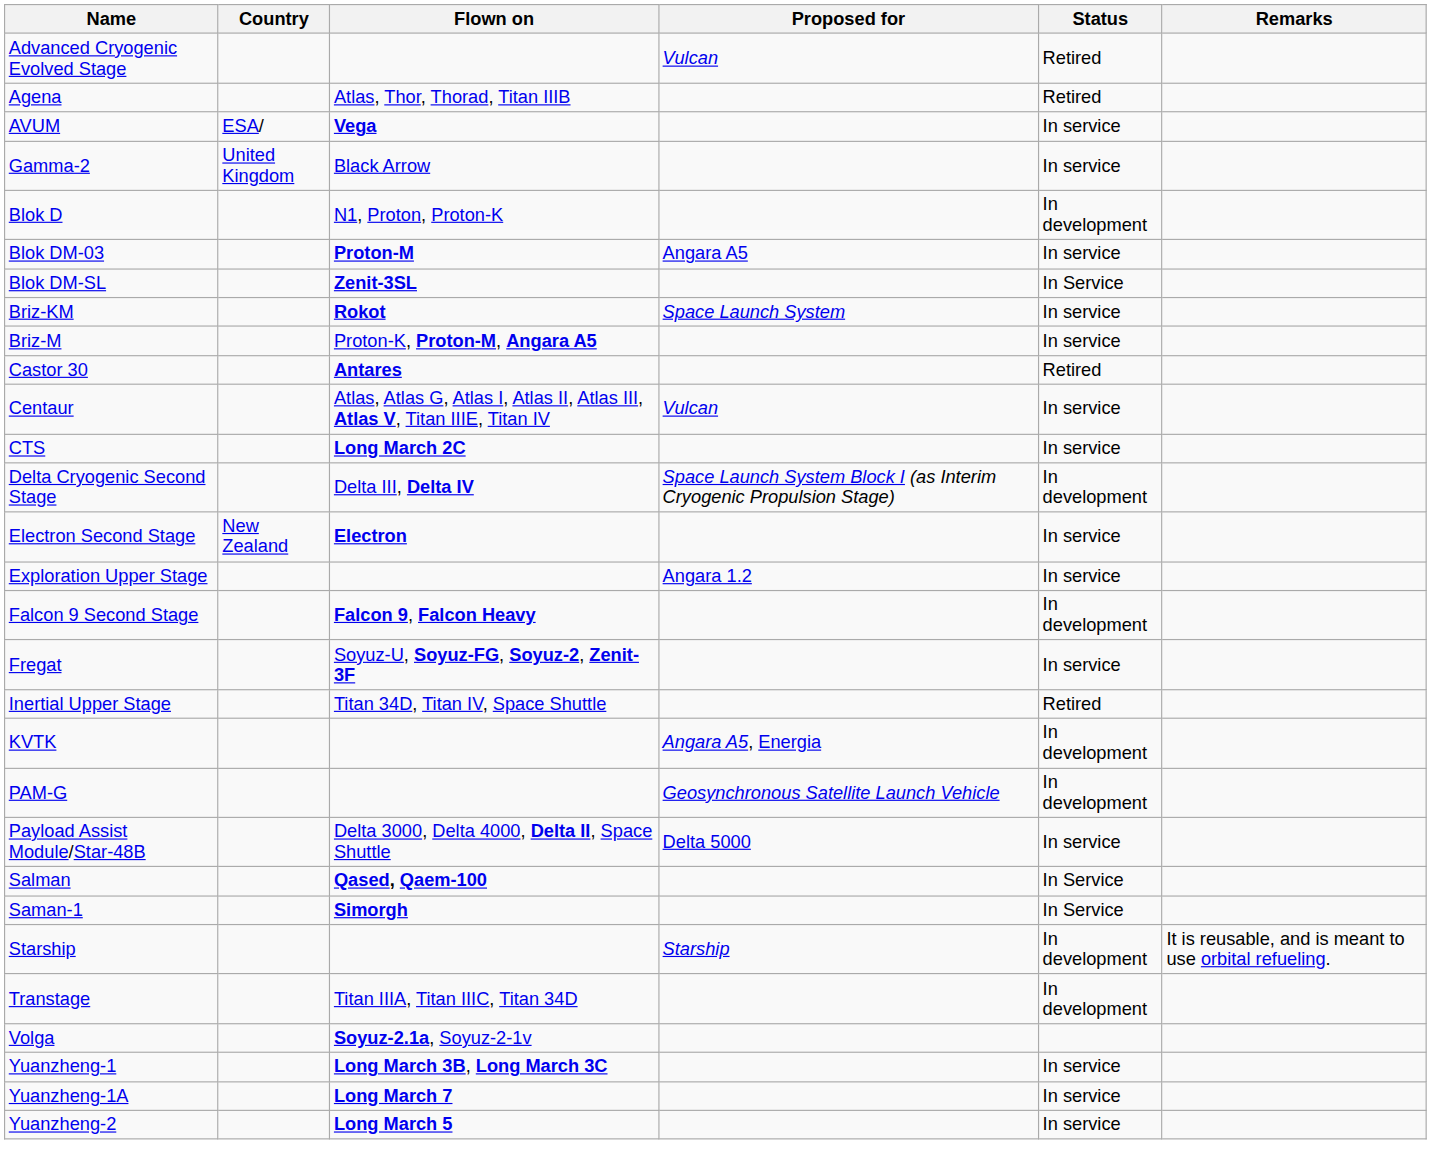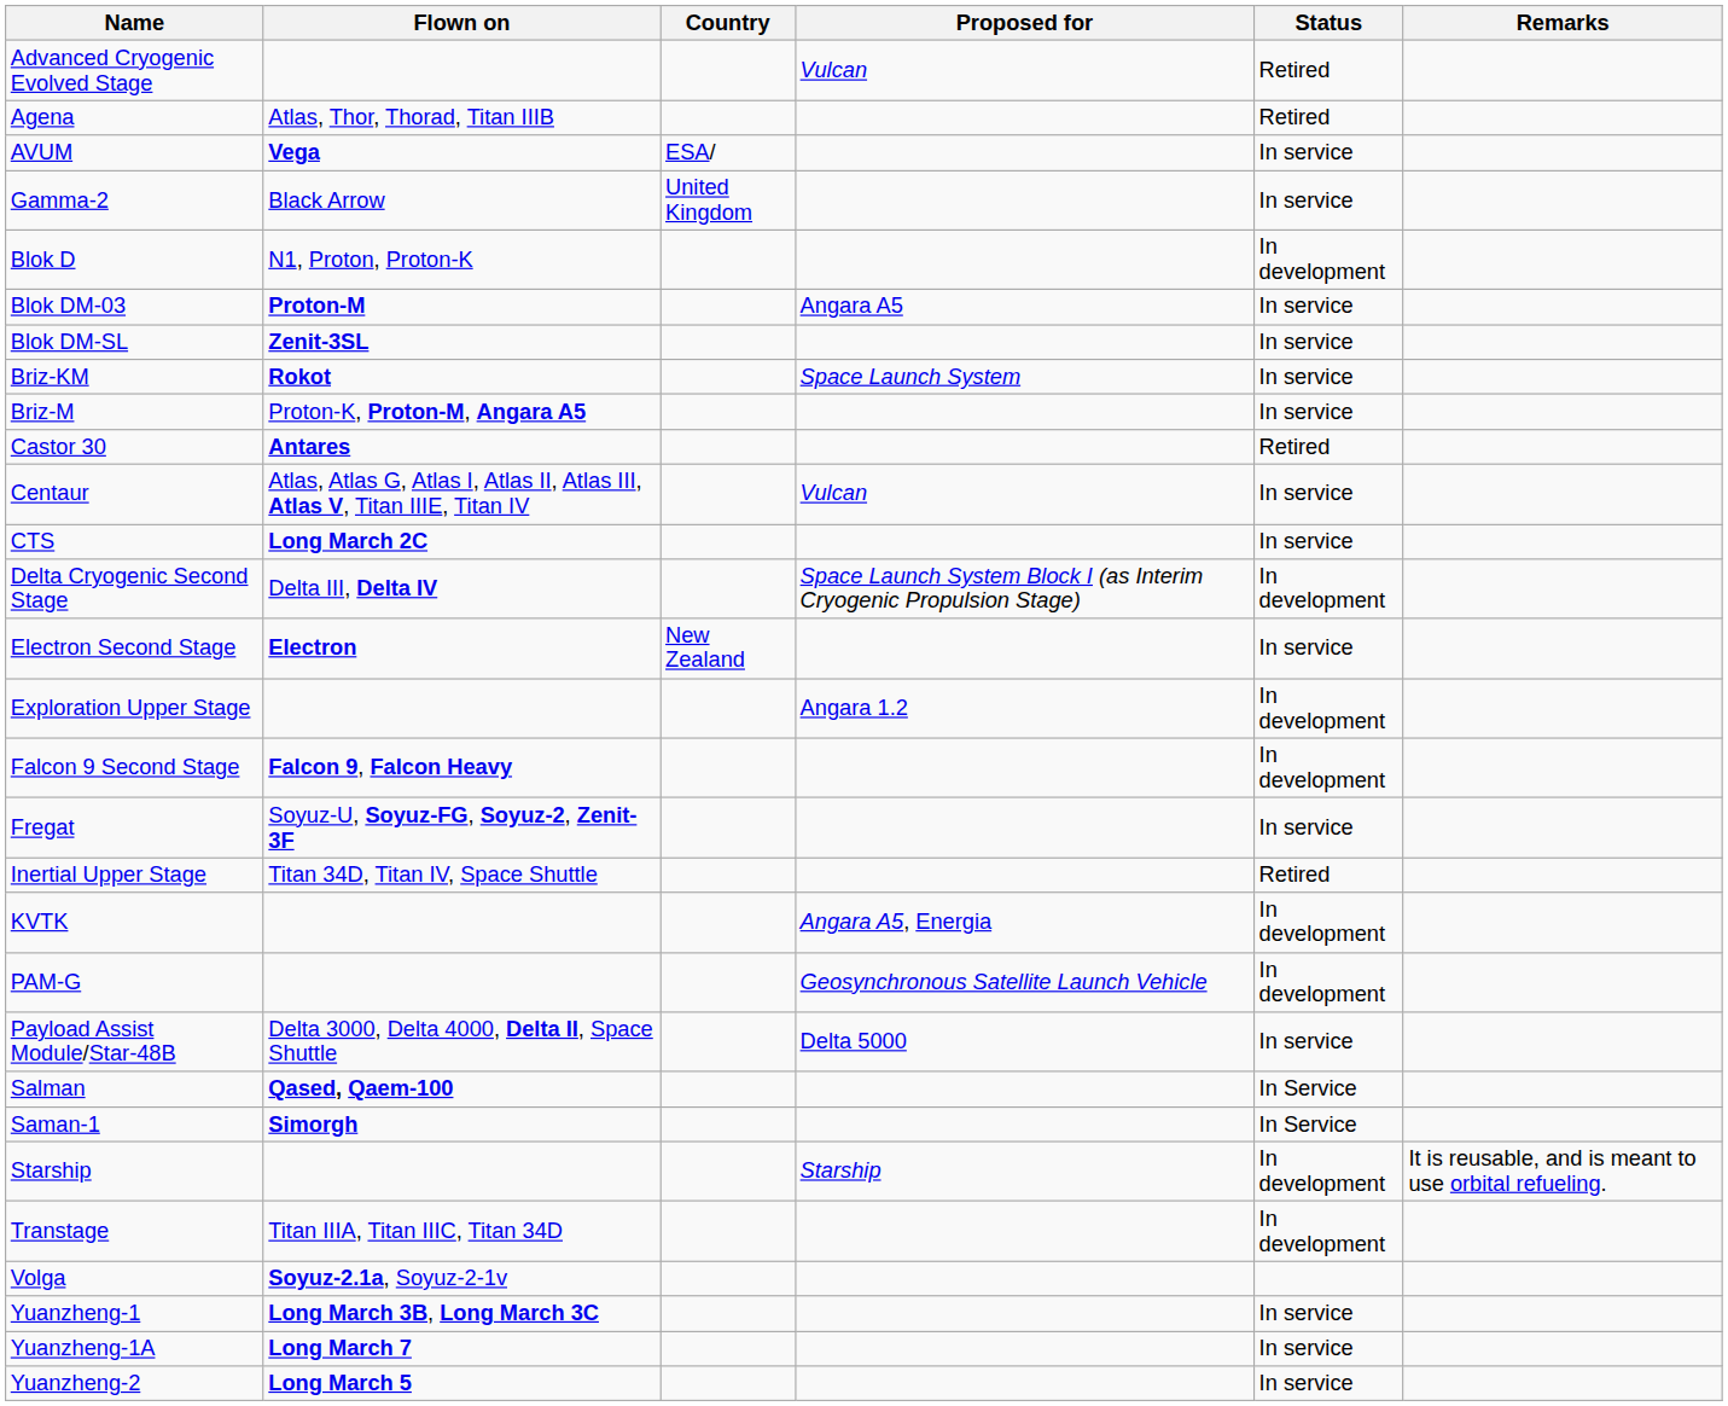 <table class="wikitable sortable sticky-header">
 <tr>
 <th>Name</th>
+<th>Flown on</th>
 <th>Country</th>
-<th>Flown on</th>
 <th>Proposed for</th>
 <th>Status</th>
 <th>Remarks</th>
 </tr>
 <tr>
 <td><a href='#'>Advanced Cryogenic Evolved Stage</a></td>
 <td></td>
 <td></td>
 <td><a href='#'><em>Vulcan</em></a></td>
 <td>Retired</td>
 <td></td>
 </tr>
 <tr>
 <td><a href='#'>Agena</a></td>
+<td><a href='#'>Atlas</a>, <a href='#'>Thor</a>, <a href='#'>Thorad</a>, <a href='#'>Titan IIIB</a></td>
 <td></td>
-<td><a href='#'>Atlas</a>, <a href='#'>Thor</a>, <a href='#'>Thorad</a>, <a href='#'>Titan IIIB</a></td>
 <td></td>
 <td>Retired</td>
 <td></td>
 </tr>
 <tr>
 <td><a href='#'>AVUM</a></td>
+<td><a href='#'><strong>Vega</strong></a></td>
 <td> <a href='#'>ESA</a>/</td>
-<td><a href='#'><strong>Vega</strong></a></td>
 <td></td>
 <td>In service</td>
 <td></td>
 </tr>
 <tr>
 <td><a href='#'>Gamma-2</a></td>
+<td><a href='#'>Black Arrow</a></td>
 <td> <a href='#'>United Kingdom</a></td>
-<td><a href='#'>Black Arrow</a></td>
 <td></td>
 <td>In service</td>
 <td></td>
 </tr>
 <tr>
 <td><a href='#'>Blok D</a></td>
+<td><a href='#'>N1</a>, <a href='#'>Proton</a>, <a href='#'>Proton-K</a></td>
 <td><br></td>
-<td><a href='#'>N1</a>, <a href='#'>Proton</a>, <a href='#'>Proton-K</a></td>
 <td></td>
 <td>In development</td>
 <td></td>
 </tr>
 <tr>
 <td><a href='#'>Blok DM-03</a></td>
+<td><strong><a href='#'>Proton-M</a></strong></td>
 <td></td>
-<td><strong><a href='#'>Proton-M</a></strong></td>
 <td><a href='#'>Angara A5</a></td>
 <td>In service</td>
 <td></td>
 </tr>
 <tr>
 <td><a href='#'>Blok DM-SL</a></td>
+<td><strong><a href='#'>Zenit-3SL</a></strong></td>
 <td><br></td>
-<td><strong><a href='#'>Zenit-3SL</a></strong></td>
 <td></td>
-<td>In Service</td>
+<td>In service</td>
 <td></td>
 </tr>
 <tr>
 <td><a href='#'>Briz-KM</a></td>
+<td><strong><a href='#'>Rokot</a></strong></td>
 <td></td>
-<td><strong><a href='#'>Rokot</a></strong></td>
 <td><em><a href='#'>Space Launch System</a></em></td>
 <td>In service</td>
 <td></td>
 </tr>
 <tr>
 <td><a href='#'>Briz-M</a></td>
+<td><a href='#'>Proton-K</a>, <strong><a href='#'>Proton-M</a></strong>, <strong><a href='#'>Angara A5</a></strong></td>
 <td></td>
-<td><a href='#'>Proton-K</a>, <strong><a href='#'>Proton-M</a></strong>, <strong><a href='#'>Angara A5</a></strong></td>
 <td></td>
 <td>In service</td>
 <td></td>
 </tr>
 <tr>
 <td><a href='#'>Castor 30</a></td>
+<td><strong><a href='#'>Antares</a></strong></td>
 <td></td>
-<td><strong><a href='#'>Antares</a></strong></td>
 <td></td>
 <td>Retired</td>
 <td></td>
 </tr>
 <tr>
 <td><a href='#'>Centaur</a></td>
+<td><a href='#'>Atlas</a>, <a href='#'>Atlas G</a>, <a href='#'>Atlas I</a>, <a href='#'>Atlas II</a>, <a href='#'>Atlas III</a>, <strong><a href='#'>Atlas V</a></strong>, <a href='#'>Titan IIIE</a>, <a href='#'>Titan IV</a></td>
 <td></td>
-<td><a href='#'>Atlas</a>, <a href='#'>Atlas G</a>, <a href='#'>Atlas I</a>, <a href='#'>Atlas II</a>, <a href='#'>Atlas III</a>, <strong><a href='#'>Atlas V</a></strong>, <a href='#'>Titan IIIE</a>, <a href='#'>Titan IV</a></td>
 <td><a href='#'><em>Vulcan</em></a></td>
 <td>In service</td>
 <td></td>
 </tr>
 <tr>
 <td><a href='#'>CTS</a></td>
+<td><strong><a href='#'>Long March 2C</a></strong></td>
 <td></td>
-<td><strong><a href='#'>Long March 2C</a></strong></td>
 <td></td>
 <td>In service</td>
 <td></td>
 </tr>
 <tr>
 <td><a href='#'>Delta Cryogenic Second Stage</a></td>
+<td><a href='#'>Delta III</a>, <strong><a href='#'>Delta IV</a></strong></td>
 <td></td>
-<td><a href='#'>Delta III</a>, <strong><a href='#'>Delta IV</a></strong></td>
 <td><em><a href='#'>Space Launch System Block I</a> (as Interim Cryogenic Propulsion Stage)</em></td>
 <td>In development</td>
 <td></td>
 </tr>
 <tr>
 <td><a href='#'>Electron Second Stage</a></td>
+<td><strong><a href='#'>Electron</a></strong></td>
 <td> <a href='#'>New Zealand</a></td>
-<td><strong><a href='#'>Electron</a></strong></td>
 <td></td>
 <td>In service</td>
 <td></td>
 </tr>
 <tr>
 <td><a href='#'>Exploration Upper Stage</a></td>
 <td></td>
 <td></td>
 <td><a href='#'>Angara 1.2</a></td>
-<td>In service</td>
+<td>In development</td>
 <td></td>
 </tr>
 <tr>
 <td><a href='#'>Falcon 9 Second Stage</a></td>
+<td><strong><a href='#'>Falcon 9</a></strong>, <strong><a href='#'>Falcon Heavy</a></strong></td>
 <td></td>
-<td><strong><a href='#'>Falcon 9</a></strong>, <strong><a href='#'>Falcon Heavy</a></strong></td>
 <td></td>
 <td>In development</td>
 <td></td>
 </tr>
 <tr>
 <td><a href='#'>Fregat</a></td>
+<td><a href='#'>Soyuz-U</a>, <strong><a href='#'>Soyuz-FG</a></strong>, <strong><a href='#'>Soyuz-2</a></strong>, <strong><a href='#'>Zenit-3F</a></strong></td>
 <td></td>
-<td><a href='#'>Soyuz-U</a>, <strong><a href='#'>Soyuz-FG</a></strong>, <strong><a href='#'>Soyuz-2</a></strong>, <strong><a href='#'>Zenit-3F</a></strong></td>
 <td></td>
 <td>In service</td>
 <td></td>
 </tr>
 <tr>
 <td><a href='#'>Inertial Upper Stage</a></td>
+<td><a href='#'>Titan 34D</a>, <a href='#'>Titan IV</a>, <a href='#'>Space Shuttle</a></td>
 <td></td>
-<td><a href='#'>Titan 34D</a>, <a href='#'>Titan IV</a>, <a href='#'>Space Shuttle</a></td>
 <td></td>
 <td>Retired</td>
 <td></td>
 </tr>
 <tr>
 <td><a href='#'>KVTK</a></td>
 <td></td>
 <td></td>
 <td><a href='#'><em>Angara A5</em></a>, <a href='#'>Energia</a></td>
 <td>In development</td>
 <td></td>
 </tr>
 <tr>
 <td><a href='#'>PAM-G</a></td>
 <td></td>
 <td></td>
 <td><em><a href='#'>Geosynchronous Satellite Launch Vehicle</a></em></td>
 <td>In development</td>
 <td></td>
 </tr>
 <tr>
 <td><a href='#'>Payload Assist Module</a>/<a href='#'>Star-48B</a></td>
+<td><a href='#'>Delta 3000</a>, <a href='#'>Delta 4000</a>, <strong><a href='#'>Delta II</a></strong>, <a href='#'>Space Shuttle</a></td>
 <td></td>
-<td><a href='#'>Delta 3000</a>, <a href='#'>Delta 4000</a>, <strong><a href='#'>Delta II</a></strong>, <a href='#'>Space Shuttle</a></td>
 <td><a href='#'>Delta 5000</a></td>
 <td>In service</td>
 <td></td>
 </tr>
 <tr>
 <td><a href='#'>Salman</a></td>
+<td><strong><a href='#'>Qased</a>, <a href='#'>Qaem-100</a></strong></td>
 <td></td>
-<td><strong><a href='#'>Qased</a>, <a href='#'>Qaem-100</a></strong></td>
 <td></td>
 <td>In Service</td>
 <td></td>
 </tr>
 <tr>
 <td><a href='#'>Saman-1</a></td>
+<td><a href='#'><strong>Simorgh</strong></a></td>
 <td></td>
-<td><a href='#'><strong>Simorgh</strong></a></td>
 <td></td>
 <td>In Service</td>
 <td></td>
 </tr>
 <tr>
 <td><a href='#'>Starship</a></td>
 <td></td>
 <td></td>
 <td><em><a href='#'>Starship</a></em></td>
 <td>In development</td>
 <td>It is reusable, and is meant to use <a href='#'>orbital refueling</a>.</td>
 </tr>
 <tr>
 <td><a href='#'>Transtage</a></td>
+<td><a href='#'>Titan IIIA</a>, <a href='#'>Titan IIIC</a>, <a href='#'>Titan 34D</a></td>
 <td></td>
-<td><a href='#'>Titan IIIA</a>, <a href='#'>Titan IIIC</a>, <a href='#'>Titan 34D</a></td>
 <td></td>
 <td>In development</td>
 <td></td>
 </tr>
 <tr>
 <td><a href='#'>Volga</a></td>
+<td><strong><a href='#'>Soyuz-2.1a</a></strong>, <a href='#'>Soyuz-2-1v</a></td>
 <td></td>
-<td><strong><a href='#'>Soyuz-2.1a</a></strong>, <a href='#'>Soyuz-2-1v</a></td>
 <td></td>
 <td></td>
 <td></td>
 </tr>
 <tr>
 <td><a href='#'>Yuanzheng-1</a></td>
+<td><strong><a href='#'>Long March 3B</a></strong>, <strong><a href='#'>Long March 3C</a></strong></td>
 <td></td>
-<td><strong><a href='#'>Long March 3B</a></strong>, <strong><a href='#'>Long March 3C</a></strong></td>
 <td></td>
 <td>In service</td>
 <td></td>
 </tr>
 <tr>
 <td><a href='#'>Yuanzheng-1A</a></td>
+<td><strong><a href='#'>Long March 7</a></strong></td>
 <td></td>
-<td><strong><a href='#'>Long March 7</a></strong></td>
 <td></td>
 <td>In service</td>
 <td></td>
 </tr>
 <tr>
 <td><a href='#'>Yuanzheng-2</a></td>
+<td><strong><a href='#'>Long March 5</a></strong></td>
 <td></td>
-<td><strong><a href='#'>Long March 5</a></strong></td>
 <td></td>
 <td>In service</td>
 <td></td>
 </tr>
 </table>
